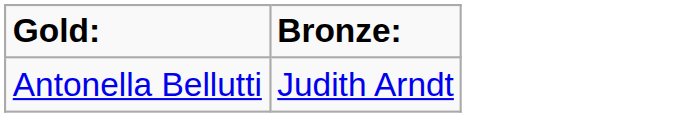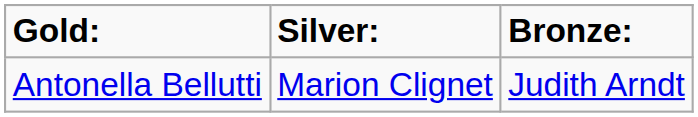 <table class="wikitable">
 <tr>
 <td !align="center"><strong>Gold:</strong> </td>
+<td !align="center"><strong>Silver:</strong> </td>
 <td !align="center"><strong>Bronze:</strong> </td>
 </tr>
 <tr>
 <td><a href='#'>Antonella Bellutti</a> </td>
+<td><a href='#'>Marion Clignet</a> </td>
 <td><a href='#'>Judith Arndt</a> </td>
 </tr>
 </table>
